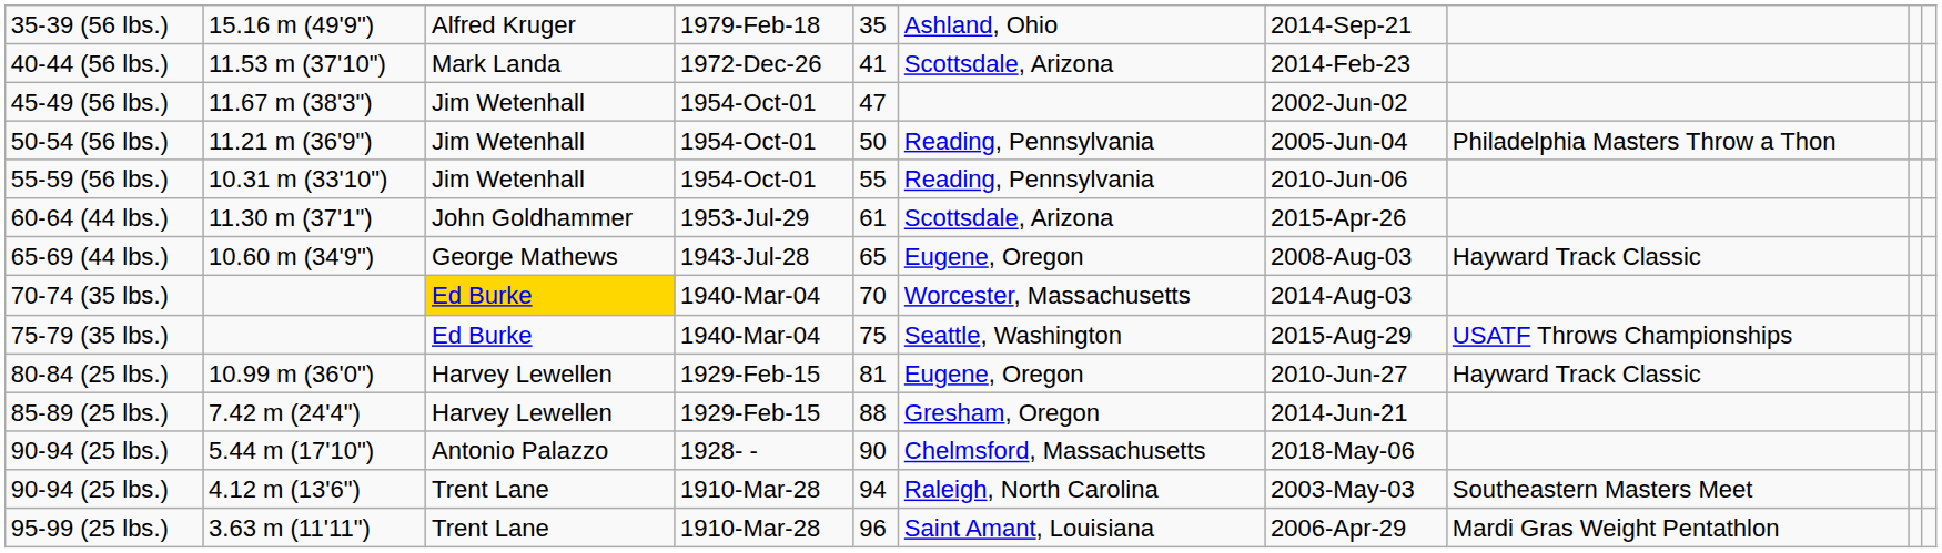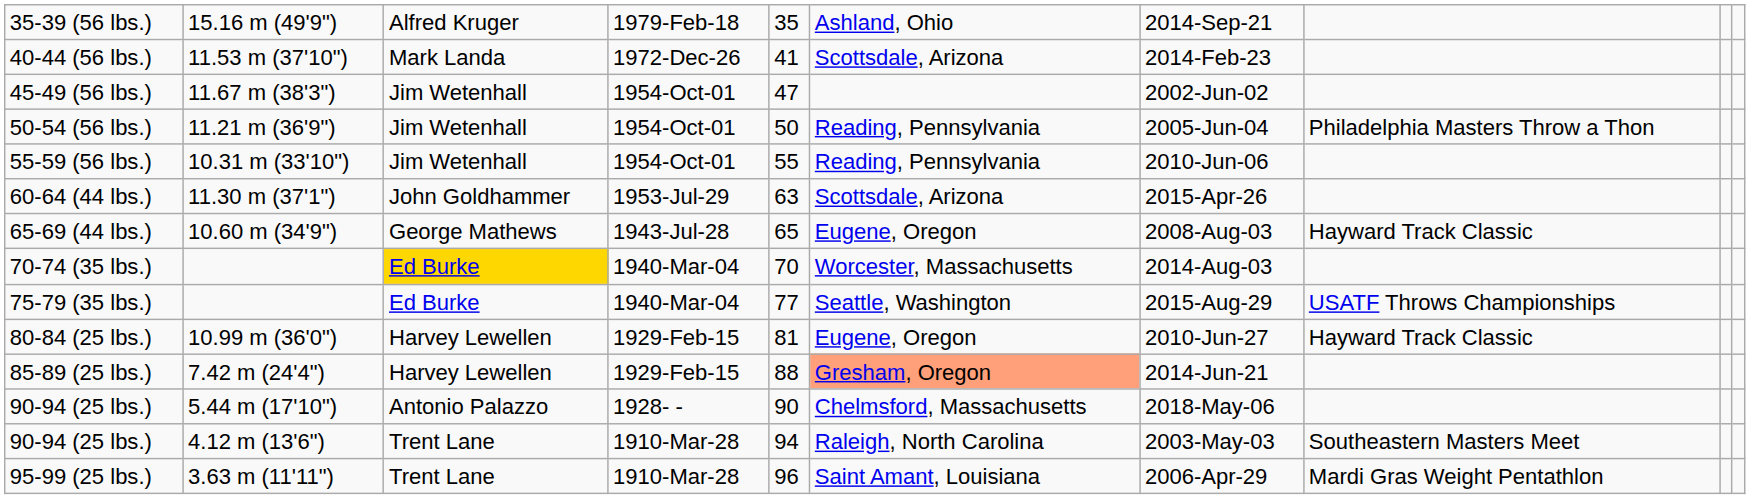 <table class="wikitable" style="font-size:95%; width: 95%">
 <tr>
 <td>35-39 (56 lbs.)</td>
 <td>15.16 m (49'9")</td>
 <td>Alfred Kruger</td>
 <td>1979-Feb-18</td>
 <td>35</td>
 <td><a href='#'>Ashland</a>, Ohio</td>
 <td>2014-Sep-21</td>
 <td></td>
 <td></td>
 <td></td>
 </tr>
 <tr>
 <td>40-44 (56 lbs.)</td>
 <td>11.53 m (37'10")</td>
 <td>Mark Landa</td>
 <td>1972-Dec-26</td>
 <td>41</td>
 <td><a href='#'>Scottsdale</a>, Arizona</td>
 <td>2014-Feb-23</td>
 <td></td>
 <td></td>
 <td></td>
 </tr>
 <tr>
 <td>45-49 (56 lbs.)</td>
 <td>11.67 m (38'3")</td>
 <td>Jim Wetenhall</td>
 <td>1954-Oct-01</td>
 <td>47</td>
 <td></td>
 <td>2002-Jun-02</td>
 <td></td>
 <td></td>
 <td></td>
 </tr>
 <tr>
 <td>50-54 (56 lbs.)</td>
 <td>11.21 m (36'9")</td>
 <td>Jim Wetenhall</td>
 <td>1954-Oct-01</td>
 <td>50</td>
 <td><a href='#'>Reading</a>, Pennsylvania</td>
 <td>2005-Jun-04</td>
 <td>Philadelphia Masters Throw a Thon</td>
 <td></td>
 <td></td>
 </tr>
 <tr>
 <td>55-59 (56 lbs.)</td>
 <td>10.31 m (33'10")</td>
 <td>Jim Wetenhall</td>
 <td>1954-Oct-01</td>
 <td>55</td>
 <td><a href='#'>Reading</a>, Pennsylvania</td>
 <td>2010-Jun-06</td>
 <td></td>
 <td></td>
 <td></td>
 </tr>
 <tr>
 <td>60-64 (44 lbs.)</td>
 <td>11.30 m (37'1")</td>
 <td>John Goldhammer</td>
 <td>1953-Jul-29</td>
-<td>61</td>
+<td>63</td>
 <td><a href='#'>Scottsdale</a>, Arizona</td>
 <td>2015-Apr-26</td>
 <td></td>
 <td></td>
 <td></td>
 </tr>
 <tr>
 <td>65-69 (44 lbs.)</td>
 <td>10.60 m (34'9")</td>
 <td>George Mathews</td>
 <td>1943-Jul-28</td>
 <td>65</td>
 <td><a href='#'>Eugene</a>, Oregon</td>
 <td>2008-Aug-03</td>
 <td>Hayward Track Classic</td>
 <td></td>
 <td></td>
 </tr>
 <tr>
 <td>70-74 (35 lbs.)</td>
 <td></td>
 <td style="background: gold;"><a href='#'>Ed Burke</a></td>
 <td>1940-Mar-04</td>
 <td>70</td>
 <td><a href='#'>Worcester</a>, Massachusetts</td>
 <td>2014-Aug-03</td>
 <td></td>
 <td></td>
 <td></td>
 </tr>
 <tr>
 <td>75-79 (35 lbs.)</td>
 <td></td>
 <td><a href='#'>Ed Burke</a></td>
 <td>1940-Mar-04</td>
-<td>75</td>
+<td>77</td>
 <td><a href='#'>Seattle</a>, Washington</td>
 <td>2015-Aug-29</td>
 <td><a href='#'>USATF</a> Throws Championships</td>
 <td></td>
 <td></td>
 </tr>
 <tr>
 <td>80-84 (25 lbs.)</td>
 <td>10.99 m (36'0")</td>
 <td>Harvey Lewellen</td>
 <td>1929-Feb-15</td>
 <td>81</td>
 <td><a href='#'>Eugene</a>, Oregon</td>
 <td>2010-Jun-27</td>
 <td>Hayward Track Classic</td>
 <td></td>
 <td></td>
 </tr>
 <tr>
 <td>85-89 (25 lbs.)</td>
 <td>7.42 m (24'4")</td>
 <td>Harvey Lewellen</td>
 <td>1929-Feb-15</td>
 <td>88</td>
-<td><a href='#'>Gresham</a>, Oregon</td>
+<td style="background: lightsalmon;"><a href='#'>Gresham</a>, Oregon</td>
 <td>2014-Jun-21</td>
 <td></td>
 <td></td>
 <td></td>
 </tr>
 <tr>
 <td>90-94 (25 lbs.)</td>
 <td>5.44 m (17'10")</td>
 <td>Antonio Palazzo</td>
 <td>1928-  -</td>
 <td>90</td>
 <td><a href='#'>Chelmsford</a>, Massachusetts</td>
 <td>2018-May-06</td>
 <td></td>
 <td></td>
 <td></td>
 </tr>
 <tr>
 <td>90-94 (25 lbs.)</td>
 <td>4.12 m (13'6")</td>
 <td>Trent Lane</td>
 <td>1910-Mar-28</td>
 <td>94</td>
 <td><a href='#'>Raleigh</a>, North Carolina</td>
 <td>2003-May-03</td>
 <td>Southeastern Masters Meet</td>
 <td></td>
 <td></td>
 </tr>
 <tr>
 <td>95-99 (25 lbs.)</td>
 <td>3.63 m (11'11")</td>
 <td>Trent Lane</td>
 <td>1910-Mar-28</td>
 <td>96</td>
 <td><a href='#'>Saint Amant</a>, Louisiana</td>
 <td>2006-Apr-29</td>
 <td>Mardi Gras Weight Pentathlon</td>
 <td></td>
 <td></td>
 </tr>
 </table>
